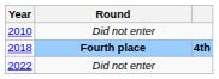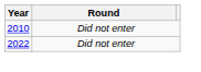 <table class="wikitable" style="text-align: center; font-size:90%">
 <tr>
 <th>Year</th>
 <th style="width:200px">Round</th>
 <th></th>
 </tr>
 <tr>
 <td><a href='#'>2010</a></td>
 <td colspan="2"><em>Did not enter</em></td>
 </tr>
 <tr>
-<td><a href='#'>2018</a></td>
-<td bgcolor="9acdff"><strong>Fourth place</strong></td>
-<td bgcolor="9acdff"><strong>4th</strong></td>
-</tr>
-<tr>
 <td><a href='#'>2022</a></td>
 <td colspan="2"><em>Did not enter</em></td>
 </tr>
 </table>
